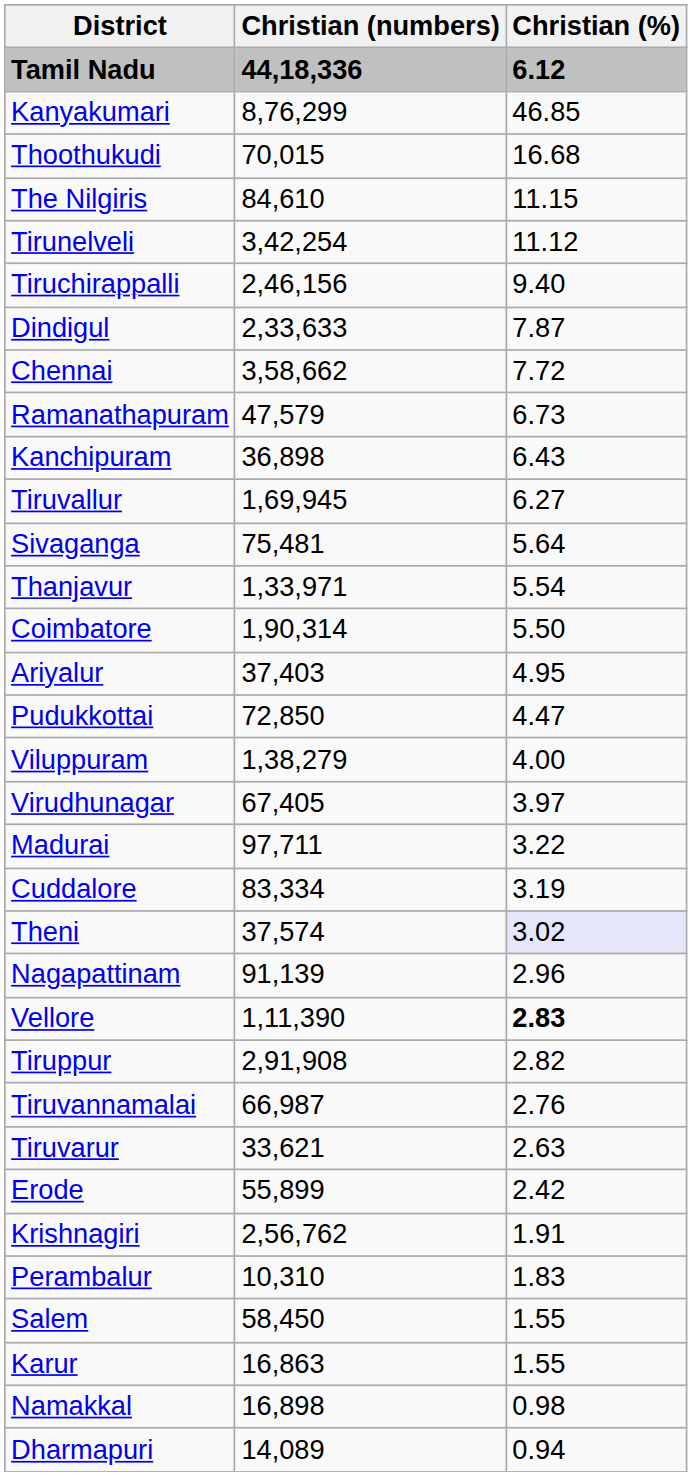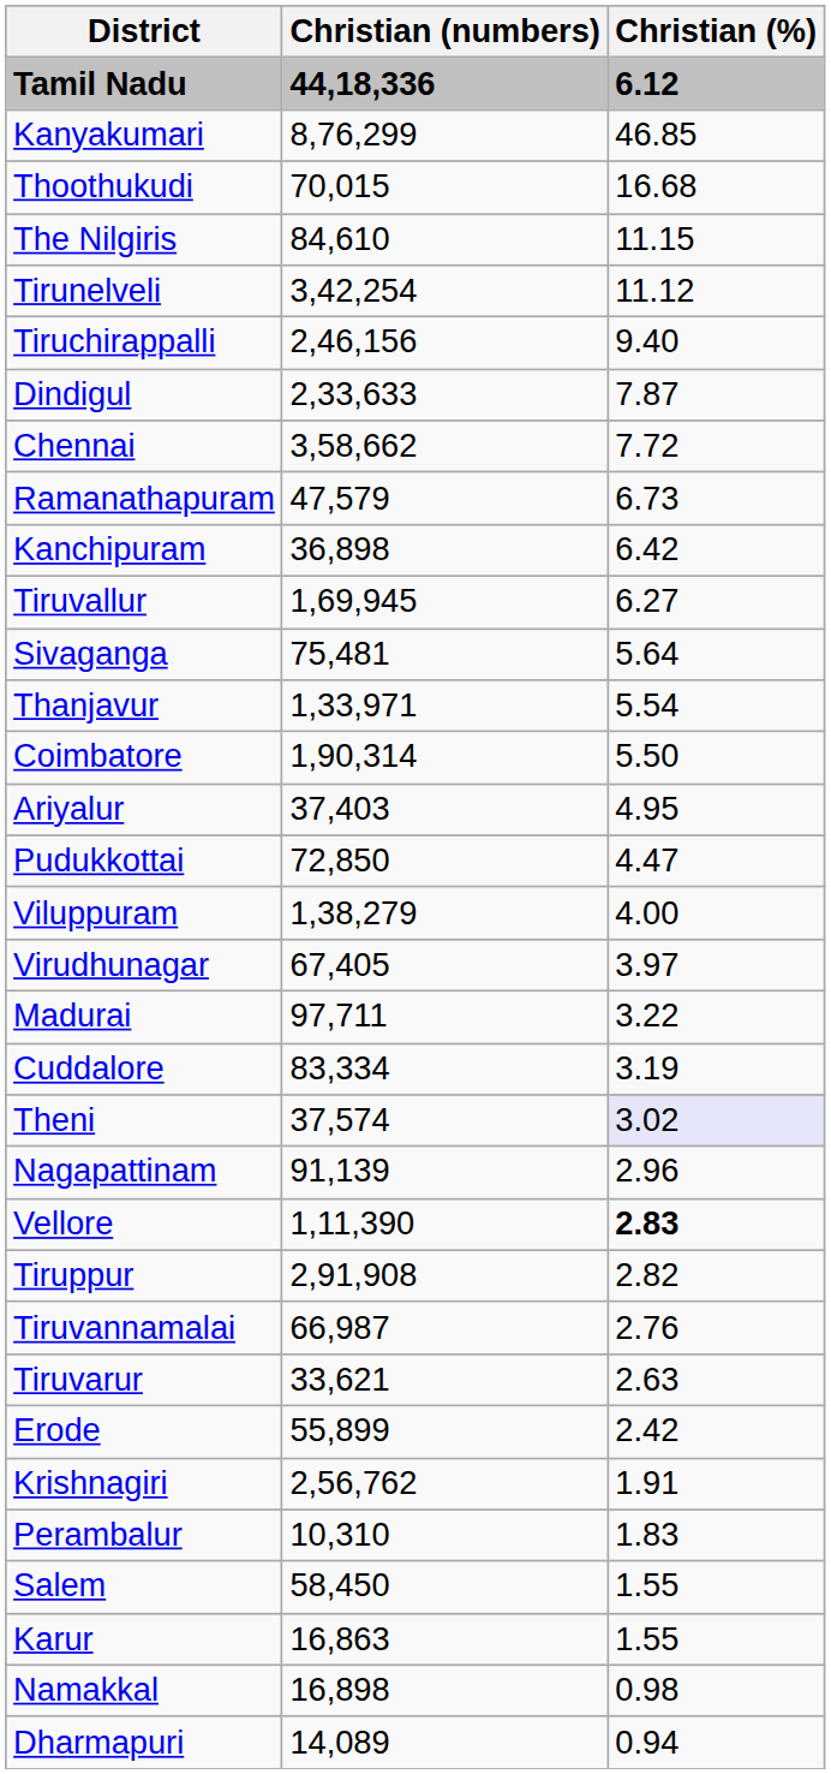 <table class="wikitable sortable">
 <tr>
 <th>District</th>
 <th>Christian (numbers)</th>
 <th>Christian (%)</th>
 </tr>
 <tr>
 <td style="background:silver"><strong>Tamil Nadu</strong></td>
 <td style="background:silver"><strong>44,18,336</strong></td>
 <td style="background:silver"><strong>6.12</strong></td>
 </tr>
 <tr>
 <td><a href='#'>Kanyakumari</a></td>
 <td>8,76,299</td>
 <td>46.85</td>
 </tr>
 <tr>
 <td><a href='#'>Thoothukudi</a></td>
 <td>70,015</td>
 <td>16.68</td>
 </tr>
 <tr>
 <td><a href='#'>The Nilgiris</a></td>
 <td>84,610</td>
 <td>11.15</td>
 </tr>
 <tr>
 <td><a href='#'>Tirunelveli</a></td>
 <td>3,42,254</td>
 <td>11.12</td>
 </tr>
 <tr>
 <td><a href='#'>Tiruchirappalli</a></td>
 <td>2,46,156</td>
 <td>9.40</td>
 </tr>
 <tr>
 <td><a href='#'>Dindigul</a></td>
 <td>2,33,633</td>
 <td>7.87</td>
 </tr>
 <tr>
 <td><a href='#'>Chennai</a></td>
 <td>3,58,662</td>
 <td>7.72</td>
 </tr>
 <tr>
 <td><a href='#'>Ramanathapuram</a></td>
 <td>47,579</td>
 <td>6.73</td>
 </tr>
 <tr>
 <td><a href='#'>Kanchipuram</a></td>
 <td>36,898</td>
-<td>6.43</td>
+<td>6.42</td>
 </tr>
 <tr>
 <td><a href='#'>Tiruvallur</a></td>
 <td>1,69,945</td>
 <td>6.27</td>
 </tr>
 <tr>
 <td><a href='#'>Sivaganga</a></td>
 <td>75,481</td>
 <td>5.64</td>
 </tr>
 <tr>
 <td><a href='#'>Thanjavur</a></td>
 <td>1,33,971</td>
 <td>5.54</td>
 </tr>
 <tr>
 <td><a href='#'>Coimbatore</a></td>
 <td>1,90,314</td>
 <td>5.50</td>
 </tr>
 <tr>
 <td><a href='#'>Ariyalur</a></td>
 <td>37,403</td>
 <td>4.95</td>
 </tr>
 <tr>
 <td><a href='#'>Pudukkottai</a></td>
 <td>72,850</td>
 <td>4.47</td>
 </tr>
 <tr>
 <td><a href='#'>Viluppuram</a></td>
 <td>1,38,279</td>
 <td>4.00</td>
 </tr>
 <tr>
 <td><a href='#'>Virudhunagar</a></td>
 <td>67,405</td>
 <td>3.97</td>
 </tr>
 <tr>
 <td><a href='#'>Madurai</a></td>
 <td>97,711</td>
 <td>3.22</td>
 </tr>
 <tr>
 <td><a href='#'>Cuddalore</a></td>
 <td>83,334</td>
 <td>3.19</td>
 </tr>
 <tr>
 <td><a href='#'>Theni</a></td>
 <td>37,574</td>
 <td style="background: lavender;">3.02</td>
 </tr>
 <tr>
 <td><a href='#'>Nagapattinam</a></td>
 <td>91,139</td>
 <td>2.96</td>
 </tr>
 <tr>
 <td><a href='#'>Vellore</a></td>
 <td>1,11,390</td>
 <td><strong>2.83</strong></td>
 </tr>
 <tr>
 <td><a href='#'>Tiruppur</a></td>
 <td>2,91,908</td>
 <td>2.82</td>
 </tr>
 <tr>
 <td><a href='#'>Tiruvannamalai</a></td>
 <td>66,987</td>
 <td>2.76</td>
 </tr>
 <tr>
 <td><a href='#'>Tiruvarur</a></td>
 <td>33,621</td>
 <td>2.63</td>
 </tr>
 <tr>
 <td><a href='#'>Erode</a></td>
 <td>55,899</td>
 <td>2.42</td>
 </tr>
 <tr>
 <td><a href='#'>Krishnagiri</a></td>
 <td>2,56,762</td>
 <td>1.91</td>
 </tr>
 <tr>
 <td><a href='#'>Perambalur</a></td>
 <td>10,310</td>
 <td>1.83</td>
 </tr>
 <tr>
 <td><a href='#'>Salem</a></td>
 <td>58,450</td>
 <td>1.55</td>
 </tr>
 <tr>
 <td><a href='#'>Karur</a></td>
 <td>16,863</td>
 <td>1.55</td>
 </tr>
 <tr>
 <td><a href='#'>Namakkal</a></td>
 <td>16,898</td>
 <td>0.98</td>
 </tr>
 <tr>
 <td><a href='#'>Dharmapuri</a></td>
 <td>14,089</td>
 <td>0.94</td>
 </tr>
 </table>
